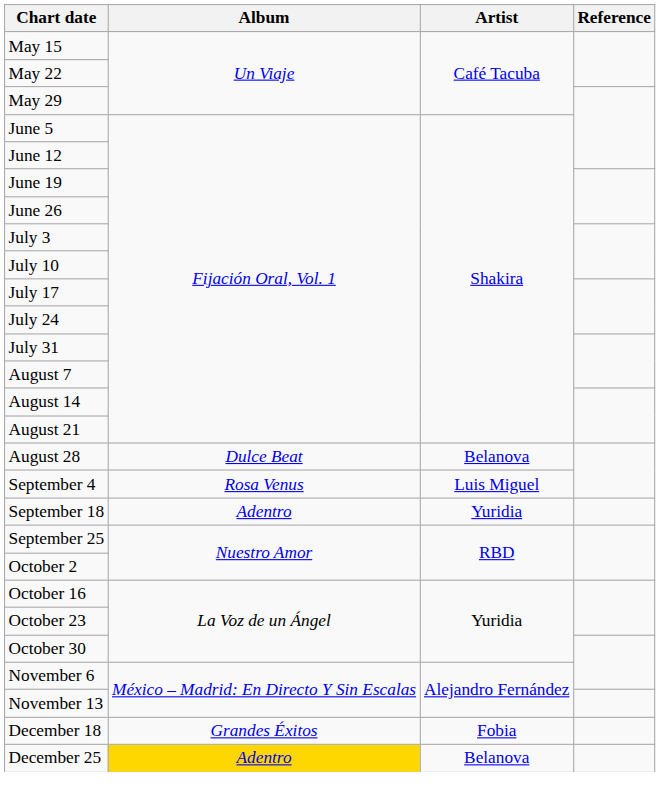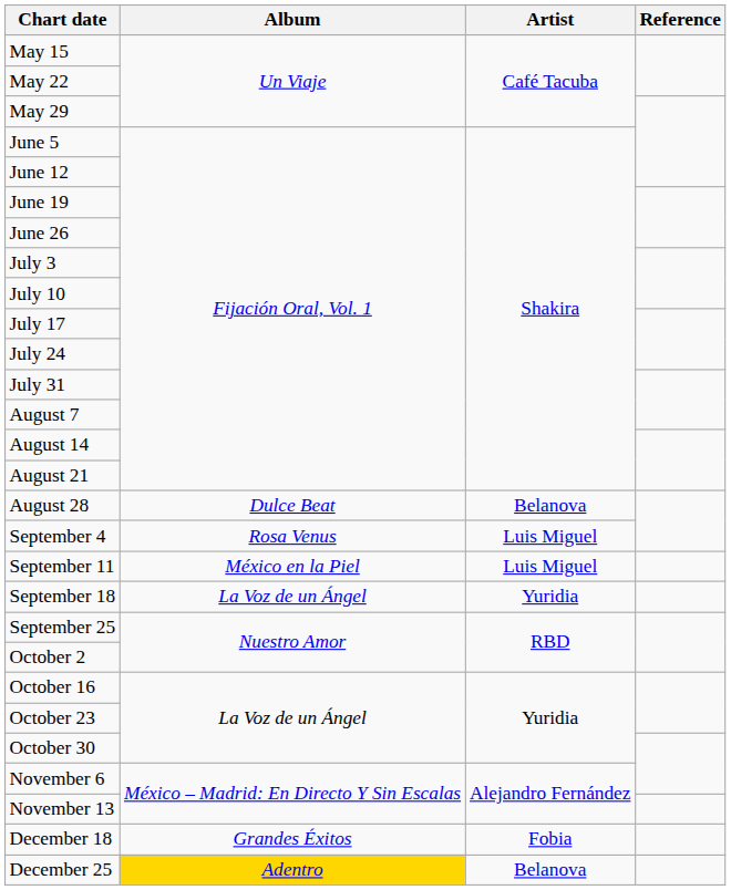 <table class="wikitable">
 <tr>
 <th>Chart date</th>
 <th>Album</th>
 <th>Artist</th>
 <th class="unsortable">Reference</th>
 </tr>
 <tr>
 <td>May 15</td>
 <td style="text-align: center;" rowspan="3"><em><a href='#'>Un Viaje</a></em></td>
 <td style="text-align: center;" rowspan="3"><a href='#'>Café Tacuba</a></td>
 <td style="text-align: center;" rowspan="2"></td>
 </tr>
 <tr>
 <td>May 22</td>
 </tr>
 <tr>
 <td>May 29</td>
 <td style="text-align: center;" rowspan="3"></td>
 </tr>
 <tr>
 <td>June 5</td>
 <td style="text-align: center;" rowspan="12"><em><a href='#'>Fijación Oral, Vol. 1</a></em></td>
 <td style="text-align: center;" rowspan="12"><a href='#'>Shakira</a></td>
 </tr>
 <tr>
 <td>June 12</td>
 </tr>
 <tr>
 <td>June 19</td>
 <td style="text-align: center;" rowspan="2"></td>
 </tr>
 <tr>
 <td>June 26</td>
 </tr>
 <tr>
 <td>July 3</td>
 <td style="text-align: center;" rowspan="2"></td>
 </tr>
 <tr>
 <td>July 10</td>
 </tr>
 <tr>
 <td>July 17</td>
 <td style="text-align: center;" rowspan="2"></td>
 </tr>
 <tr>
 <td>July 24</td>
 </tr>
 <tr>
 <td>July 31</td>
 <td style="text-align: center;" rowspan="2"></td>
 </tr>
 <tr>
 <td>August 7</td>
 </tr>
 <tr>
 <td>August 14</td>
 <td style="text-align: center;" rowspan="2"></td>
 </tr>
 <tr>
 <td>August 21</td>
 </tr>
 <tr>
 <td>August 28</td>
 <td style="text-align: center;"><em><a href='#'>Dulce Beat</a></em></td>
 <td style="text-align: center;"><a href='#'>Belanova</a></td>
 <td style="text-align: center;" rowspan="2"></td>
 </tr>
 <tr>
 <td>September 4</td>
 <td style="text-align: center;"><em><a href='#'>Rosa Venus</a></em></td>
 <td style="text-align: center;"><a href='#'>Luis Miguel</a></td>
 </tr>
 <tr>
+<td>September 11</td>
+<td style="text-align: center;"><em><a href='#'>México en la Piel</a></em></td>
+<td style="text-align: center;"><a href='#'>Luis Miguel</a></td>
+<td style="text-align: center;"></td>
+</tr>
+<tr>
 <td>September 18</td>
-<td style="text-align: center;"><em><a href='#'>Adentro</a></em></td>
+<td style="text-align: center;"><em><a href='#'>La Voz de un Ángel</a></em></td>
 <td style="text-align: center;"><a href='#'>Yuridia</a></td>
 <td style="text-align: center;"></td>
 </tr>
 <tr>
 <td>September 25</td>
 <td style="text-align: center;" rowspan="2"><em><a href='#'>Nuestro Amor</a></em></td>
 <td style="text-align: center;" rowspan="2"><a href='#'>RBD</a></td>
 <td style="text-align: center;" rowspan="2"></td>
 </tr>
 <tr>
 <td>October 2</td>
 </tr>
 <tr>
 <td>October 16</td>
 <td style="text-align: center;" rowspan="3"><em>La Voz de un Ángel</em></td>
 <td style="text-align: center;" rowspan="3">Yuridia</td>
 <td style="text-align: center;" rowspan="2"></td>
 </tr>
 <tr>
 <td>October 23</td>
 </tr>
 <tr>
 <td>October 30</td>
 <td style="text-align: center;" rowspan="2"></td>
 </tr>
 <tr>
 <td>November 6</td>
 <td style="text-align: center;" rowspan="2"><em><a href='#'>México – Madrid: En Directo Y Sin Escalas</a></em></td>
 <td style="text-align: center;" rowspan="2"><a href='#'>Alejandro Fernández</a></td>
 </tr>
 <tr>
 <td>November 13</td>
 <td style="text-align: center;"></td>
 </tr>
 <tr>
 <td>December 18</td>
 <td style="text-align: center;"><em><a href='#'>Grandes Éxitos</a></em></td>
 <td style="text-align: center;"><a href='#'>Fobia</a></td>
 <td style="text-align: center;"></td>
 </tr>
 <tr>
 <td>December 25</td>
 <td style="background: gold; text-align: center;"><em><a href='#'>Adentro</a></em></td>
 <td style="text-align: center;"><a href='#'>Belanova</a></td>
 <td style="text-align: center;"></td>
 </tr>
 </table>
